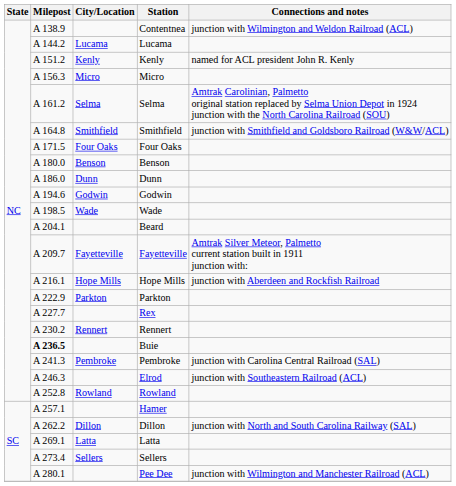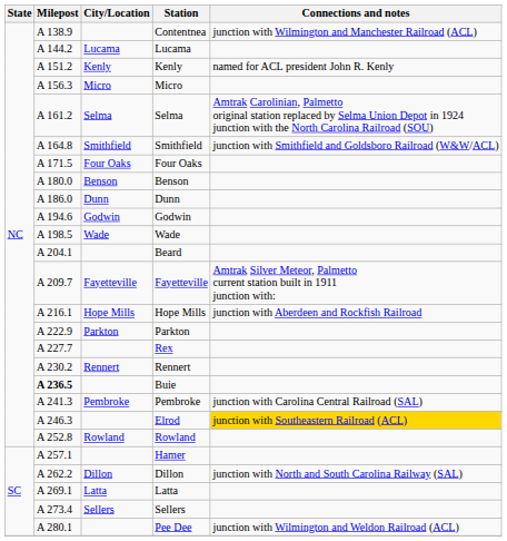 <table class="wikitable">
 <tr>
 <th>State</th>
 <th>Milepost</th>
 <th>City/Location</th>
 <th>Station</th>
 <th>Connections and notes</th>
 </tr>
 <tr>
 <td ! rowspan="21"><a href='#'>NC</a></td>
 <td>A 138.9</td>
 <td></td>
 <td>Contentnea</td>
-<td>junction with <a href='#'>Wilmington and Weldon Railroad</a> (<a href='#'>ACL</a>)</td>
+<td>junction with <a href='#'>Wilmington and Manchester Railroad</a> (<a href='#'>ACL</a>)</td>
 </tr>
 <tr>
 <td>A 144.2</td>
 <td><a href='#'>Lucama</a></td>
 <td>Lucama</td>
 <td></td>
 </tr>
 <tr>
 <td>A 151.2</td>
 <td><a href='#'>Kenly</a></td>
 <td>Kenly</td>
 <td>named for ACL president John R. Kenly</td>
 </tr>
 <tr>
 <td>A 156.3</td>
 <td><a href='#'>Micro</a></td>
 <td>Micro</td>
 <td></td>
 </tr>
 <tr>
 <td>A 161.2</td>
 <td><a href='#'>Selma</a></td>
 <td>Selma</td>
 <td><a href='#'>Amtrak</a> <a href='#'>Carolinian</a>, <a href='#'>Palmetto</a><br>original station replaced by <a href='#'>Selma Union Depot</a> in 1924<br>junction with the <a href='#'>North Carolina Railroad</a> (<a href='#'>SOU</a>)</td>
 </tr>
 <tr>
 <td>A 164.8</td>
 <td><a href='#'>Smithfield</a></td>
 <td>Smithfield</td>
 <td>junction with <a href='#'>Smithfield and Goldsboro Railroad</a> (<a href='#'>W&W</a>/<a href='#'>ACL</a>)</td>
 </tr>
 <tr>
 <td>A 171.5</td>
 <td><a href='#'>Four Oaks</a></td>
 <td>Four Oaks</td>
 <td></td>
 </tr>
 <tr>
 <td>A 180.0</td>
 <td><a href='#'>Benson</a></td>
 <td>Benson</td>
 <td></td>
 </tr>
 <tr>
 <td>A 186.0</td>
 <td><a href='#'>Dunn</a></td>
 <td>Dunn</td>
 <td></td>
 </tr>
 <tr>
 <td>A 194.6</td>
 <td><a href='#'>Godwin</a></td>
 <td>Godwin</td>
 <td></td>
 </tr>
 <tr>
 <td>A 198.5</td>
 <td><a href='#'>Wade</a></td>
 <td>Wade</td>
 <td></td>
 </tr>
 <tr>
 <td>A 204.1</td>
 <td></td>
 <td>Beard</td>
 <td></td>
 </tr>
 <tr>
 <td>A 209.7</td>
 <td><a href='#'>Fayetteville</a></td>
 <td><a href='#'>Fayetteville</a></td>
 <td><a href='#'>Amtrak</a> <a href='#'>Silver Meteor</a>, <a href='#'>Palmetto</a><br>current station built in 1911<br>junction with:<br></td>
 </tr>
 <tr>
 <td>A 216.1</td>
 <td><a href='#'>Hope Mills</a></td>
 <td>Hope Mills</td>
 <td>junction with <a href='#'>Aberdeen and Rockfish Railroad</a></td>
 </tr>
 <tr>
 <td>A 222.9</td>
 <td><a href='#'>Parkton</a></td>
 <td>Parkton</td>
 <td></td>
 </tr>
 <tr>
 <td>A 227.7</td>
 <td></td>
 <td><a href='#'>Rex</a></td>
 <td></td>
 </tr>
 <tr>
 <td>A 230.2</td>
 <td><a href='#'>Rennert</a></td>
 <td>Rennert</td>
 <td></td>
 </tr>
 <tr>
 <td><strong>A 236.5</strong></td>
 <td></td>
 <td>Buie</td>
 <td></td>
 </tr>
 <tr>
 <td>A 241.3</td>
 <td><a href='#'>Pembroke</a></td>
 <td>Pembroke</td>
 <td>junction with Carolina Central Railroad (<a href='#'>SAL</a>)</td>
 </tr>
 <tr>
 <td>A 246.3</td>
 <td></td>
 <td><a href='#'>Elrod</a></td>
-<td>junction with <a href='#'>Southeastern Railroad</a> (<a href='#'>ACL</a>)</td>
+<td style="background: gold;">junction with <a href='#'>Southeastern Railroad</a> (<a href='#'>ACL</a>)</td>
 </tr>
 <tr>
 <td>A 252.8</td>
 <td><a href='#'>Rowland</a></td>
 <td><a href='#'>Rowland</a></td>
 <td></td>
 </tr>
 <tr>
 <td ! rowspan="5"><a href='#'>SC</a></td>
 <td>A 257.1</td>
 <td></td>
 <td><a href='#'>Hamer</a></td>
 <td></td>
 </tr>
 <tr>
 <td>A 262.2</td>
 <td><a href='#'>Dillon</a></td>
 <td>Dillon</td>
 <td>junction with <a href='#'>North and South Carolina Railway</a> (<a href='#'>SAL</a>)</td>
 </tr>
 <tr>
 <td>A 269.1</td>
 <td><a href='#'>Latta</a></td>
 <td>Latta</td>
 <td></td>
 </tr>
 <tr>
 <td>A 273.4</td>
 <td><a href='#'>Sellers</a></td>
 <td>Sellers</td>
 <td></td>
 </tr>
 <tr>
 <td>A 280.1</td>
 <td></td>
 <td><a href='#'>Pee Dee</a></td>
-<td>junction with <a href='#'>Wilmington and Manchester Railroad</a> (<a href='#'>ACL</a>)</td>
+<td>junction with <a href='#'>Wilmington and Weldon Railroad</a> (<a href='#'>ACL</a>)</td>
 </tr>
 <tr>
 </tr>
 </table>
